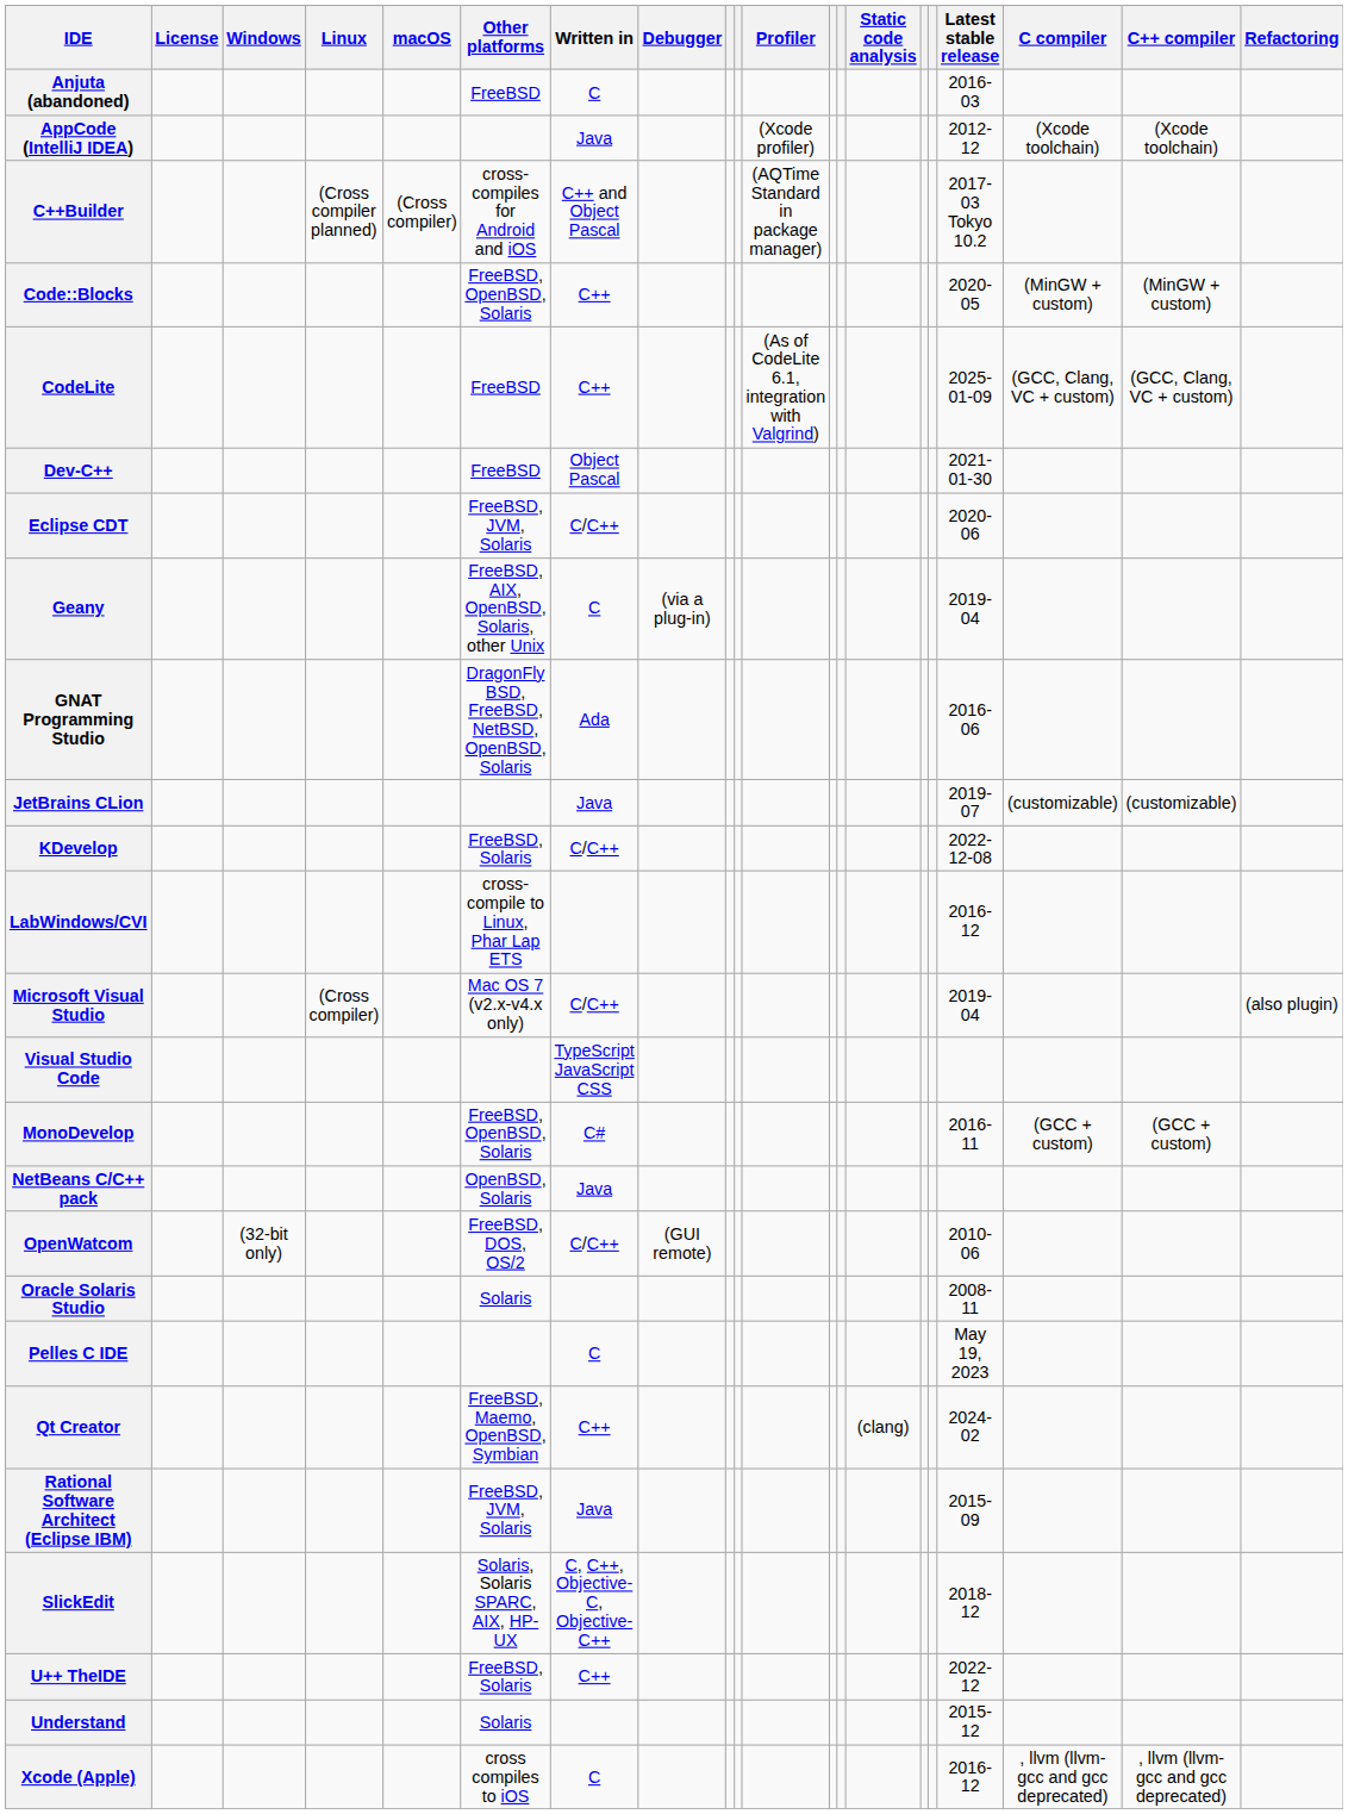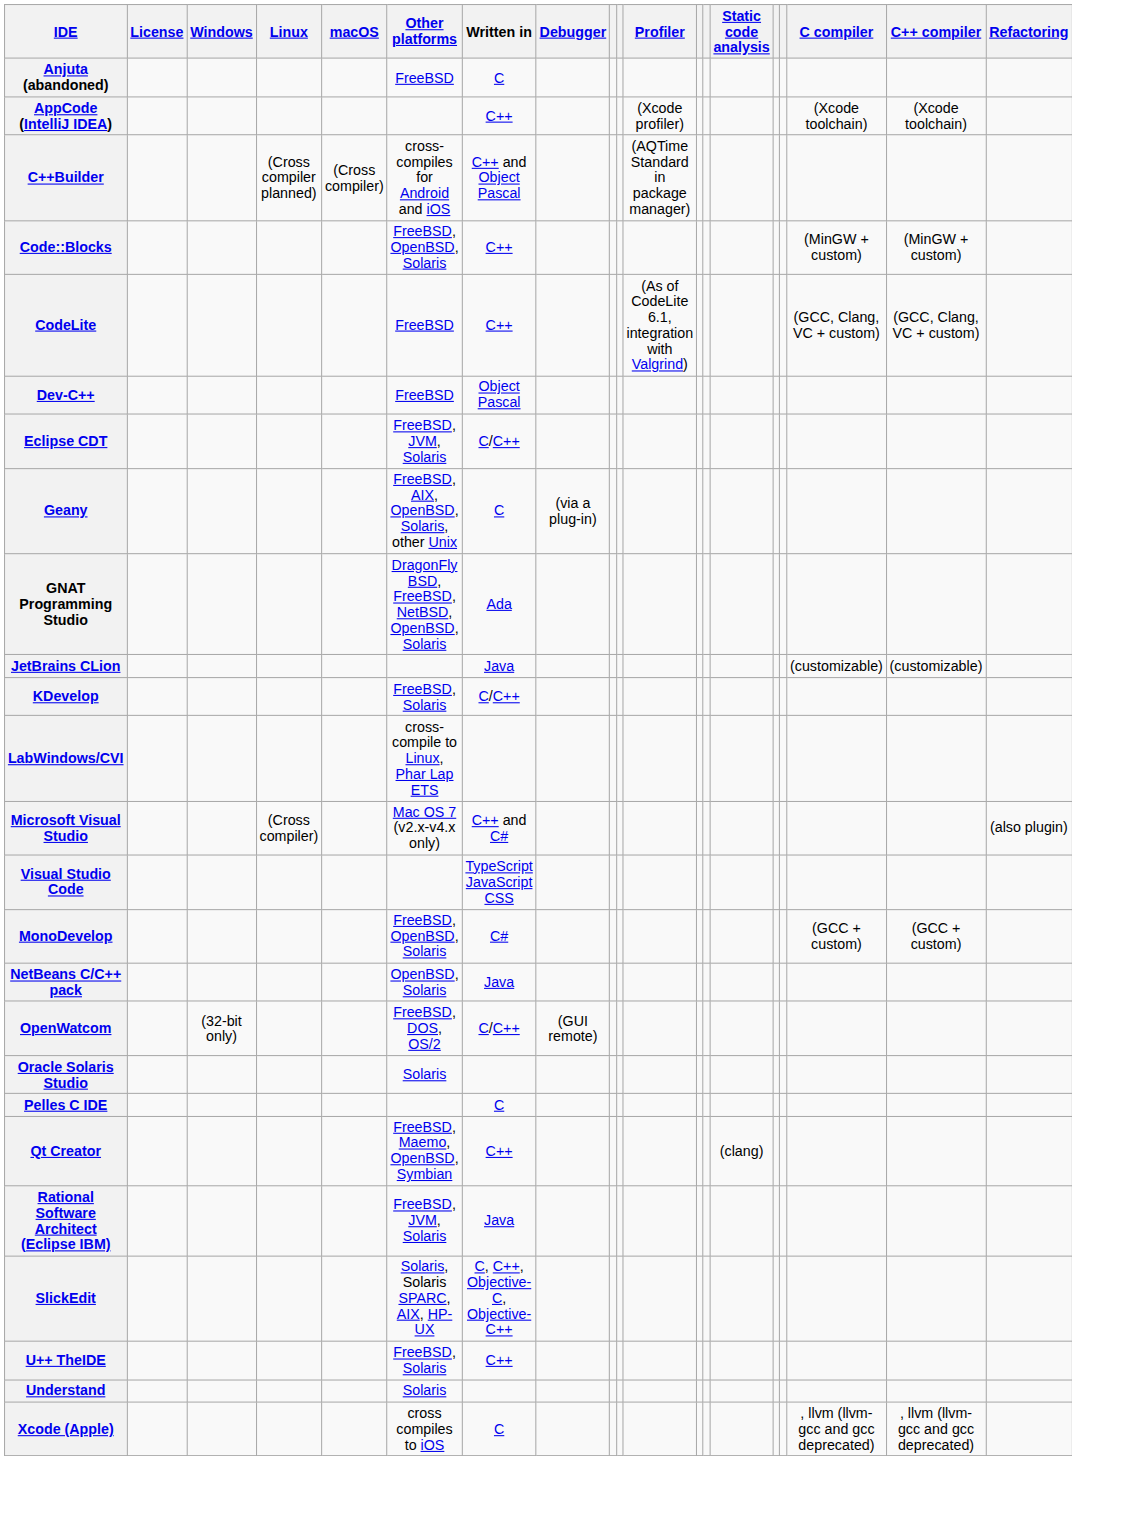 <table class="wikitable sortable sort-under mw-datatable sticky-header" style="font-size: 85%; text-align: center; width: auto;">
 <tr>
 <th><a href='#'>IDE</a></th>
 <th><a href='#'>License</a></th>
 <th><a href='#'>Windows</a></th>
 <th><a href='#'>Linux</a></th>
 <th><a href='#'>macOS</a></th>
 <th><a href='#'>Other platforms</a></th>
 <th>Written in</th>
 <th><a href='#'>Debugger</a></th>
 <th></th>
 <th></th>
 <th><a href='#'>Profiler</a></th>
 <th></th>
 <th></th>
 <th><a href='#'>Static code analysis</a></th>
 <th></th>
 <th></th>
-<th>Latest stable <a href='#'>release</a></th>
 <th><a href='#'>C compiler</a></th>
 <th><a href='#'>C++ compiler</a></th>
 <th><a href='#'>Refactoring</a></th>
 </tr>
 <tr>
 <th><a href='#'>Anjuta</a> (abandoned)</th>
 <td></td>
 <td></td>
 <td></td>
 <td></td>
 <td><a href='#'>FreeBSD</a></td>
 <td><a href='#'>C</a></td>
 <td></td>
 <td></td>
 <td></td>
 <td></td>
 <td></td>
 <td></td>
 <td></td>
 <td></td>
 <td></td>
-<td>2016-03</td>
 <td></td>
 <td></td>
 <td></td>
 </tr>
 <tr>
 <th><a href='#'>AppCode</a> (<a href='#'>IntelliJ IDEA</a>)</th>
 <td></td>
 <td></td>
 <td></td>
 <td></td>
 <td></td>
-<td><a href='#'>Java</a></td>
+<td><a href='#'>C++</a></td>
 <td></td>
 <td></td>
 <td></td>
 <td> (Xcode profiler)</td>
 <td></td>
 <td></td>
 <td></td>
 <td></td>
 <td></td>
-<td>2012-12</td>
 <td> (Xcode toolchain)</td>
 <td> (Xcode toolchain)</td>
 <td></td>
 </tr>
 <tr>
 <th><a href='#'>C++Builder</a></th>
 <td></td>
 <td></td>
 <td> (Cross compiler planned)</td>
 <td> (Cross compiler)</td>
 <td>cross-compiles for <a href='#'>Android</a> and <a href='#'>iOS</a></td>
 <td><a href='#'>C++</a> and <a href='#'>Object Pascal</a></td>
 <td></td>
 <td></td>
 <td></td>
 <td> (AQTime Standard in package manager)</td>
 <td></td>
 <td></td>
 <td></td>
 <td></td>
 <td></td>
-<td>2017-03 Tokyo 10.2</td>
 <td></td>
 <td></td>
 <td></td>
 </tr>
 <tr>
 <th><a href='#'>Code::Blocks</a></th>
 <td></td>
 <td></td>
 <td></td>
 <td></td>
 <td><a href='#'>FreeBSD</a>, <a href='#'>OpenBSD</a>, <a href='#'>Solaris</a></td>
 <td><a href='#'>C++</a></td>
 <td></td>
 <td></td>
 <td></td>
 <td></td>
 <td></td>
 <td></td>
 <td></td>
 <td></td>
 <td></td>
-<td>2020-05</td>
 <td> (MinGW + custom)</td>
 <td> (MinGW + custom)</td>
 <td></td>
 </tr>
 <tr>
 <th><a href='#'>CodeLite</a></th>
 <td></td>
 <td></td>
 <td></td>
 <td></td>
 <td><a href='#'>FreeBSD</a></td>
 <td><a href='#'>C++</a></td>
 <td></td>
 <td></td>
 <td></td>
 <td> (As of CodeLite 6.1, integration with <a href='#'>Valgrind</a>)</td>
 <td></td>
 <td></td>
 <td></td>
 <td></td>
 <td></td>
-<td>2025-01-09</td>
 <td> (GCC, Clang, VC + custom)</td>
 <td> (GCC, Clang, VC + custom)</td>
 <td></td>
 </tr>
 <tr>
 <th><a href='#'>Dev-C++</a></th>
 <td></td>
 <td></td>
 <td></td>
 <td></td>
 <td><a href='#'>FreeBSD</a></td>
 <td><a href='#'>Object Pascal</a></td>
 <td></td>
 <td></td>
 <td></td>
 <td></td>
 <td></td>
 <td></td>
 <td></td>
 <td></td>
 <td></td>
-<td>2021-01-30</td>
 <td></td>
 <td></td>
 <td></td>
 </tr>
 <tr>
 <th><a href='#'>Eclipse CDT</a></th>
 <td></td>
 <td></td>
 <td></td>
 <td></td>
 <td><a href='#'>FreeBSD</a>, <a href='#'>JVM</a>, <a href='#'>Solaris</a></td>
 <td><a href='#'>C</a>/<a href='#'>C++</a></td>
 <td></td>
 <td></td>
 <td></td>
 <td></td>
 <td></td>
 <td></td>
 <td></td>
 <td></td>
 <td></td>
-<td>2020-06</td>
 <td></td>
 <td></td>
 <td></td>
 </tr>
 <tr>
 <th><a href='#'>Geany</a></th>
 <td></td>
 <td></td>
 <td></td>
 <td></td>
 <td><a href='#'>FreeBSD</a>, <a href='#'>AIX</a>, <a href='#'>OpenBSD</a>, <a href='#'>Solaris</a>, other <a href='#'>Unix</a></td>
 <td><a href='#'>C</a></td>
 <td> (via a plug-in)</td>
 <td></td>
 <td></td>
 <td></td>
 <td></td>
 <td></td>
 <td></td>
 <td></td>
 <td></td>
-<td>2019-04</td>
 <td></td>
 <td></td>
 <td></td>
 </tr>
 <tr>
 <th>GNAT Programming Studio</th>
 <td></td>
 <td></td>
 <td></td>
 <td></td>
 <td><a href='#'>DragonFly BSD</a>, <a href='#'>FreeBSD</a>, <a href='#'>NetBSD</a>, <a href='#'>OpenBSD</a>, <a href='#'>Solaris</a></td>
 <td><a href='#'>Ada</a></td>
 <td></td>
 <td></td>
 <td></td>
 <td></td>
 <td></td>
 <td></td>
 <td></td>
 <td></td>
 <td></td>
-<td>2016-06</td>
 <td></td>
 <td></td>
 <td></td>
 </tr>
 <tr>
 <th><a href='#'>JetBrains CLion</a></th>
 <td></td>
 <td></td>
 <td></td>
 <td></td>
 <td></td>
 <td><a href='#'>Java</a></td>
 <td></td>
 <td></td>
 <td></td>
 <td></td>
 <td></td>
 <td></td>
 <td></td>
 <td></td>
 <td></td>
-<td>2019-07</td>
 <td> (customizable)</td>
 <td> (customizable)</td>
 <td></td>
 </tr>
 <tr>
 <th><a href='#'>KDevelop</a></th>
 <td></td>
 <td></td>
 <td></td>
 <td></td>
 <td><a href='#'>FreeBSD</a>, <a href='#'>Solaris</a></td>
 <td><a href='#'>C</a>/<a href='#'>C++</a></td>
 <td></td>
 <td></td>
 <td></td>
 <td></td>
 <td></td>
 <td></td>
 <td></td>
 <td></td>
 <td></td>
-<td>2022-12-08</td>
 <td></td>
 <td></td>
 <td></td>
 </tr>
 <tr>
 <th><a href='#'>LabWindows/CVI</a></th>
 <td></td>
 <td></td>
 <td></td>
 <td></td>
 <td>cross-compile to <a href='#'>Linux</a>, <a href='#'>Phar Lap ETS</a></td>
 <td></td>
 <td></td>
 <td></td>
 <td></td>
 <td></td>
 <td></td>
 <td></td>
 <td></td>
 <td></td>
 <td></td>
-<td>2016-12</td>
 <td></td>
 <td></td>
 <td></td>
 </tr>
 <tr>
 <th><a href='#'>Microsoft Visual Studio</a></th>
 <td></td>
 <td></td>
 <td> (Cross compiler)</td>
 <td></td>
 <td><a href='#'>Mac OS 7</a> (v2.x-v4.x only)</td>
-<td><a href='#'>C</a>/<a href='#'>C++</a></td>
+<td><a href='#'>C++</a> and <a href='#'>C#</a></td>
 <td></td>
 <td></td>
 <td></td>
 <td></td>
 <td></td>
 <td></td>
 <td></td>
 <td></td>
 <td></td>
-<td>2019-04</td>
 <td></td>
 <td></td>
 <td> (also plugin)</td>
 </tr>
 <tr>
 <th><a href='#'>Visual Studio Code</a></th>
 <td></td>
 <td></td>
 <td></td>
 <td></td>
 <td></td>
 <td><a href='#'>TypeScript</a> <a href='#'>JavaScript</a> <a href='#'>CSS</a></td>
-<td></td>
 <td></td>
 <td></td>
 <td></td>
 <td></td>
 <td></td>
 <td></td>
 <td></td>
 <td></td>
 <td></td>
 <td></td>
 <td></td>
 <td></td>
 </tr>
 <tr>
 <th><a href='#'>MonoDevelop</a></th>
 <td></td>
 <td></td>
 <td></td>
 <td></td>
 <td><a href='#'>FreeBSD</a>, <a href='#'>OpenBSD</a>, <a href='#'>Solaris</a></td>
 <td><a href='#'>C#</a></td>
 <td></td>
 <td></td>
 <td></td>
 <td></td>
 <td></td>
 <td></td>
 <td></td>
 <td></td>
 <td></td>
-<td>2016-11</td>
 <td> (GCC + custom)</td>
 <td> (GCC + custom)</td>
 <td></td>
 </tr>
 <tr>
 <th><a href='#'>NetBeans C/C++ pack</a></th>
 <td></td>
 <td></td>
 <td></td>
 <td></td>
 <td><a href='#'>OpenBSD</a>, <a href='#'>Solaris</a></td>
 <td><a href='#'>Java</a></td>
-<td></td>
 <td></td>
 <td></td>
 <td></td>
 <td></td>
 <td></td>
 <td></td>
 <td></td>
 <td></td>
 <td></td>
 <td></td>
 <td></td>
 <td></td>
 </tr>
 <tr>
 <th><a href='#'>OpenWatcom</a></th>
 <td></td>
 <td> (32-bit only)</td>
 <td></td>
 <td></td>
 <td><a href='#'>FreeBSD</a>, <a href='#'>DOS</a>, <a href='#'>OS/2</a></td>
 <td><a href='#'>C</a>/<a href='#'>C++</a></td>
 <td> (GUI remote)</td>
 <td></td>
 <td></td>
 <td></td>
 <td></td>
 <td></td>
 <td></td>
 <td></td>
 <td></td>
-<td>2010-06</td>
 <td></td>
 <td></td>
 <td></td>
 </tr>
 <tr>
 <th><a href='#'>Oracle Solaris Studio</a></th>
 <td></td>
 <td></td>
 <td></td>
 <td></td>
 <td><a href='#'>Solaris</a></td>
 <td></td>
 <td></td>
 <td></td>
 <td></td>
 <td></td>
 <td></td>
 <td></td>
 <td></td>
 <td></td>
 <td></td>
-<td>2008-11</td>
 <td></td>
 <td></td>
 <td></td>
 </tr>
 <tr>
 <th><a href='#'>Pelles C IDE</a></th>
 <td></td>
 <td></td>
 <td></td>
 <td></td>
 <td></td>
 <td><a href='#'>C</a></td>
 <td></td>
 <td></td>
 <td></td>
 <td></td>
 <td></td>
 <td></td>
 <td></td>
 <td></td>
 <td></td>
-<td>May 19, 2023</td>
 <td></td>
 <td></td>
 <td></td>
 </tr>
 <tr>
 <th><a href='#'>Qt Creator</a></th>
 <td></td>
 <td></td>
 <td></td>
 <td></td>
 <td><a href='#'>FreeBSD</a>, <a href='#'>Maemo</a>, <a href='#'>OpenBSD</a>, <a href='#'>Symbian</a></td>
 <td><a href='#'>C++</a></td>
 <td></td>
 <td></td>
 <td></td>
 <td></td>
 <td></td>
 <td></td>
 <td> (clang)</td>
 <td></td>
 <td></td>
-<td>2024-02</td>
 <td></td>
 <td></td>
 <td></td>
 </tr>
 <tr>
 <th><a href='#'>Rational Software Architect (Eclipse IBM)</a></th>
 <td></td>
 <td></td>
 <td></td>
 <td></td>
 <td><a href='#'>FreeBSD</a>, <a href='#'>JVM</a>, <a href='#'>Solaris</a></td>
 <td><a href='#'>Java</a></td>
 <td></td>
 <td></td>
 <td></td>
 <td></td>
 <td></td>
 <td></td>
 <td></td>
 <td></td>
 <td></td>
-<td>2015-09</td>
 <td></td>
 <td></td>
 <td></td>
 </tr>
 <tr>
 <th><a href='#'>SlickEdit</a></th>
 <td></td>
 <td></td>
 <td></td>
 <td></td>
 <td><a href='#'>Solaris</a>, Solaris <a href='#'>SPARC</a>, <a href='#'>AIX</a>, <a href='#'>HP-UX</a></td>
 <td><a href='#'>C</a>, <a href='#'>C++</a>, <a href='#'>Objective-C</a>, <a href='#'>Objective-C++</a></td>
 <td></td>
 <td></td>
 <td></td>
 <td></td>
 <td></td>
 <td></td>
 <td></td>
 <td></td>
 <td></td>
-<td>2018-12</td>
 <td></td>
 <td></td>
 <td></td>
 </tr>
 <tr>
 <th><a href='#'>U++ TheIDE</a></th>
 <td></td>
 <td></td>
 <td></td>
 <td></td>
 <td><a href='#'>FreeBSD</a>, <a href='#'>Solaris</a></td>
 <td><a href='#'>C++</a></td>
 <td></td>
 <td></td>
 <td></td>
 <td></td>
 <td></td>
 <td></td>
 <td></td>
 <td></td>
 <td></td>
-<td>2022-12</td>
 <td></td>
 <td></td>
 <td></td>
 </tr>
 <tr>
 <th><a href='#'>Understand</a></th>
 <td></td>
 <td></td>
 <td></td>
 <td></td>
 <td><a href='#'>Solaris</a></td>
 <td></td>
 <td></td>
 <td></td>
 <td></td>
 <td></td>
 <td></td>
 <td></td>
 <td></td>
 <td></td>
 <td></td>
-<td>2015-12</td>
 <td></td>
 <td></td>
 <td></td>
 </tr>
 <tr>
 <th><a href='#'>Xcode (Apple)</a></th>
 <td></td>
 <td></td>
 <td></td>
 <td></td>
 <td>cross compiles to <a href='#'>iOS</a></td>
 <td><a href='#'>C</a></td>
 <td></td>
 <td></td>
 <td></td>
 <td></td>
 <td></td>
 <td></td>
 <td></td>
 <td></td>
 <td></td>
-<td>2016-12</td>
 <td>, llvm (llvm-gcc and gcc deprecated)</td>
 <td>, llvm (llvm-gcc and gcc deprecated)</td>
 <td></td>
 </tr>
 </table>
